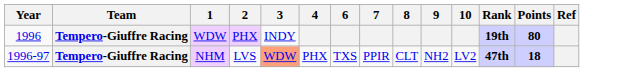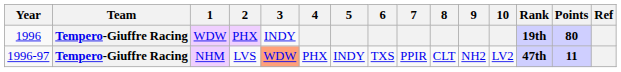 <table class="wikitable" style="text-align:center; font-size:95%">
 <tr>
 <th>Year</th>
 <th>Team</th>
 <th>1</th>
 <th>2</th>
 <th>3</th>
 <th>4</th>
+<th>5</th>
 <th>6</th>
 <th>7</th>
 <th>8</th>
 <th>9</th>
 <th>10</th>
 <th>Rank</th>
 <th>Points</th>
 <th>Ref</th>
 </tr>
 <tr>
 <td><a href='#'>1996</a></td>
 <th><a href='#'>Tempero</a>-Giuffre Racing</th>
 <td style="background:#EFCFFF;"><a href='#'>WDW</a><br></td>
 <td style="background:#EFCFFF;"><a href='#'>PHX</a><br></td>
 <td><a href='#'>INDY</a></td>
 <th></th>
 <th></th>
 <th></th>
 <th></th>
 <th></th>
 <th></th>
+<th></th>
 <td style="background:#CFCFFF;"><strong>19th</strong></td>
 <td style="background:#CFCFFF;"><strong>80</strong></td>
 <th></th>
 </tr>
 <tr>
 <td><a href='#'>1996-97</a></td>
 <th><a href='#'>Tempero</a>-Giuffre Racing</th>
 <td style="background:#EFCFFF;"><a href='#'>NHM</a><br></td>
 <td><a href='#'>LVS</a></td>
 <td style="background: lightsalmon;"><a href='#'>WDW</a></td>
 <td><a href='#'>PHX</a></td>
+<td><a href='#'>INDY</a></td>
 <td><a href='#'>TXS</a></td>
 <td><a href='#'>PPIR</a></td>
 <td><a href='#'>CLT</a></td>
 <td><a href='#'>NH2</a></td>
 <td><a href='#'>LV2</a></td>
 <td style="background:#CFCFFF;"><strong>47th</strong></td>
-<td style="background:#CFCFFF;"><strong>18</strong></td>
+<td style="background:#CFCFFF;"><strong>11</strong></td>
 <th></th>
 </tr>
 </table>
